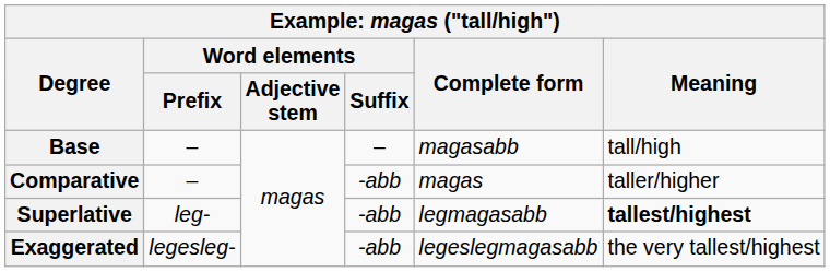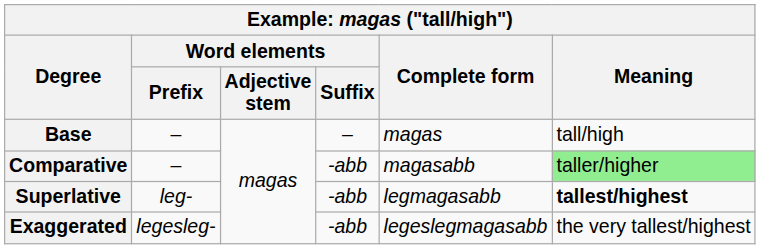 <table class="wikitable" align=center>
 <tr>
 <th colspan=6 align=center>Example: <em>magas</em> ("tall/high")</th>
 </tr>
 <tr>
 <th rowspan=2>Degree</th>
 <th colspan=3>Word elements</th>
 <th rowspan=2>Complete form</th>
 <th rowspan=2>Meaning</th>
 </tr>
 <tr>
 <th>Prefix</th>
 <th>Adjective<br>stem</th>
 <th>Suffix</th>
 </tr>
 <tr>
 <th>Base</th>
 <td align=center>–</td>
 <td rowspan=4 align=center><em>magas</em></td>
 <td align=center>–</td>
-<td><em>magasabb</em></td>
+<td><em>magas</em></td>
 <td>tall/high</td>
 </tr>
 <tr>
 <th>Comparative</th>
 <td align=center>–</td>
 <td align=center><em>-abb</em></td>
-<td><em>magas</em></td>
-<td>taller/higher</td>
+<td><em>magasabb</em></td>
+<td style="background: lightgreen;">taller/higher</td>
 </tr>
 <tr>
 <th>Superlative</th>
 <td align=center><em>leg-</em></td>
 <td align=center><em>-abb</em></td>
 <td><em>legmagasabb</em></td>
 <td><strong>tallest/highest</strong></td>
 </tr>
 <tr>
 <th>Exaggerated</th>
 <td align=center><em>legesleg-</em></td>
 <td align=center><em>-abb</em></td>
 <td><em>legeslegmagasabb</em></td>
 <td>the very tallest/highest</td>
 </tr>
 </table>
